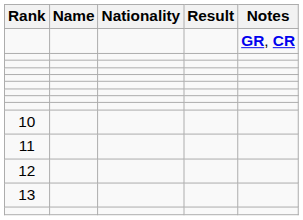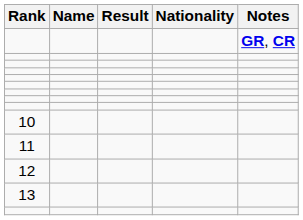 <table class="wikitable sortable" style="text-align:center">
 <tr>
 <th>Rank</th>
 <th>Name</th>
+<th>Result</th>
 <th>Nationality</th>
-<th>Result</th>
 <th>Notes</th>
 </tr>
 <tr>
 <td></td>
 <td align=left></td>
+<td></td>
 <td align=left></td>
-<td></td>
 <td><strong><a href='#'>GR</a></strong>, <strong><a href='#'>CR</a></strong></td>
 </tr>
 <tr>
 <td></td>
 <td align=left></td>
+<td></td>
 <td align=left></td>
-<td></td>
 <td></td>
 </tr>
 <tr>
 <td></td>
 <td align=left></td>
+<td></td>
 <td align=left></td>
-<td></td>
 <td></td>
 </tr>
 <tr>
 <td></td>
 <td align=left></td>
+<td></td>
 <td align=left></td>
-<td></td>
 <td></td>
 </tr>
 <tr>
 <td></td>
 <td align=left></td>
+<td></td>
 <td align=left></td>
-<td></td>
 <td></td>
 </tr>
 <tr>
 <td></td>
 <td align=left></td>
+<td></td>
 <td align=left></td>
-<td></td>
 <td></td>
 </tr>
 <tr>
 <td></td>
 <td align=left></td>
+<td></td>
 <td align=left></td>
-<td></td>
 <td></td>
 </tr>
 <tr>
 <td></td>
 <td align=left></td>
+<td></td>
 <td align=left></td>
-<td></td>
 <td></td>
 </tr>
 <tr>
 <td></td>
 <td align=left></td>
+<td></td>
 <td align=left></td>
-<td></td>
 <td></td>
 </tr>
 <tr>
 <td>10</td>
 <td align=left></td>
+<td></td>
 <td align=left></td>
-<td></td>
 <td></td>
 </tr>
 <tr>
 <td>11</td>
 <td align=left></td>
+<td></td>
 <td align=left></td>
-<td></td>
 <td></td>
 </tr>
 <tr>
 <td>12</td>
 <td align=left></td>
+<td></td>
 <td align=left></td>
-<td></td>
 <td></td>
 </tr>
 <tr>
 <td>13</td>
 <td align=left></td>
+<td></td>
 <td align=left></td>
-<td></td>
 <td></td>
 </tr>
 <tr>
 <td></td>
 <td align=left></td>
+<td></td>
 <td align=left></td>
-<td></td>
 <td></td>
 </tr>
 </table>
